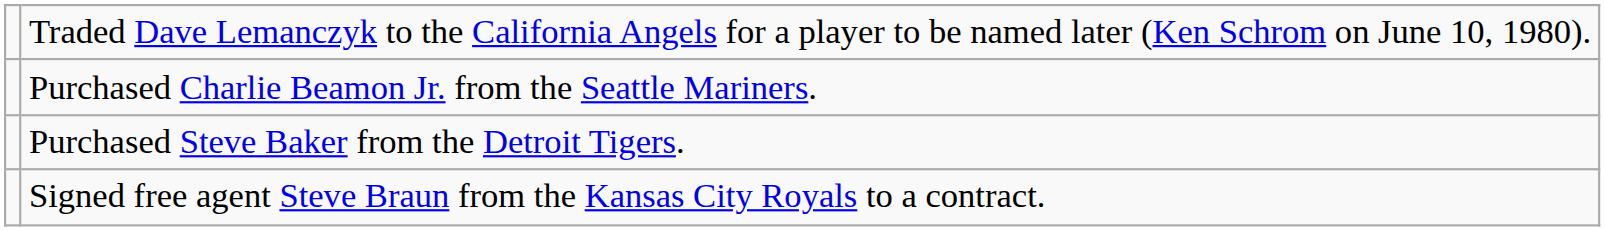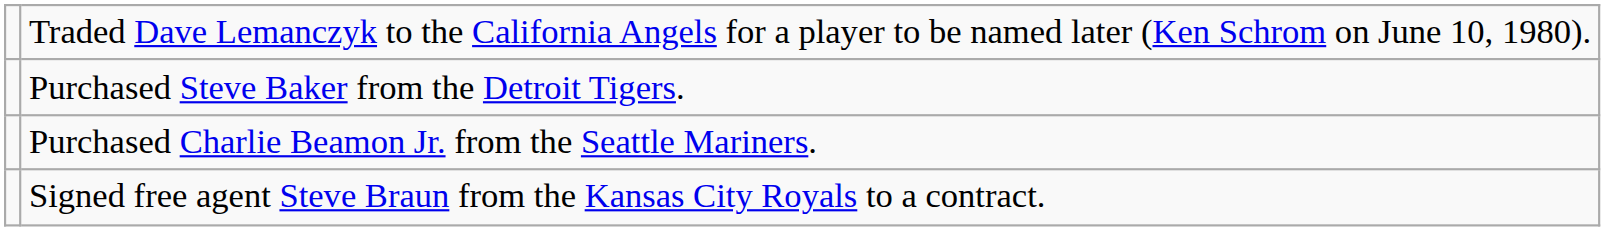 <table class="wikitable">
 <tr>
 <td></td>
 <td>Traded <a href='#'>Dave Lemanczyk</a> to the <a href='#'>California Angels</a> for a player to be named later (<a href='#'>Ken Schrom</a> on June 10, 1980).</td>
 </tr>
 <tr>
 <td></td>
-<td>Purchased <a href='#'>Charlie Beamon Jr.</a> from the <a href='#'>Seattle Mariners</a>.</td>
+<td>Purchased <a href='#'>Steve Baker</a> from the <a href='#'>Detroit Tigers</a>.</td>
 </tr>
 <tr>
 <td></td>
-<td>Purchased <a href='#'>Steve Baker</a> from the <a href='#'>Detroit Tigers</a>.</td>
+<td>Purchased <a href='#'>Charlie Beamon Jr.</a> from the <a href='#'>Seattle Mariners</a>.</td>
 </tr>
 <tr>
 <td></td>
 <td>Signed free agent <a href='#'>Steve Braun</a> from the <a href='#'>Kansas City Royals</a> to a contract.</td>
 </tr>
 </table>
